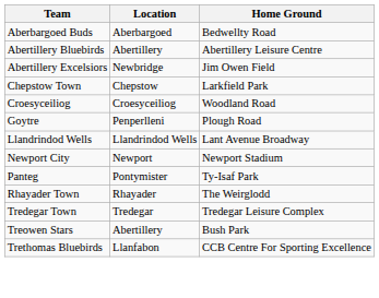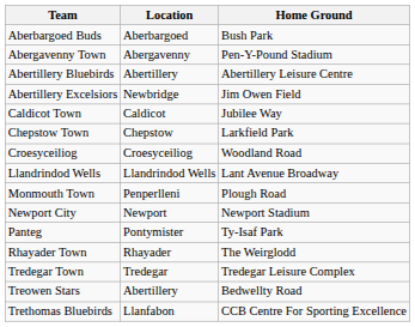 <table class="wikitable sortable">
 <tr>
 <th>Team</th>
 <th>Location</th>
 <th>Home Ground</th>
 </tr>
 <tr>
 <td>Aberbargoed Buds</td>
 <td>Aberbargoed</td>
-<td>Bedwellty Road</td>
+<td>Bush Park</td>
+</tr>
+<tr>
+<td>Abergavenny Town</td>
+<td>Abergavenny</td>
+<td>Pen-Y-Pound Stadium</td>
 </tr>
 <tr>
 <td>Abertillery Bluebirds</td>
 <td>Abertillery</td>
 <td>Abertillery Leisure Centre</td>
 </tr>
 <tr>
 <td>Abertillery Excelsiors</td>
 <td>Newbridge</td>
 <td>Jim Owen Field</td>
 </tr>
 <tr>
+<td>Caldicot Town</td>
+<td>Caldicot</td>
+<td>Jubilee Way</td>
+</tr>
+<tr>
 <td>Chepstow Town</td>
 <td>Chepstow</td>
 <td>Larkfield Park</td>
 </tr>
 <tr>
 <td>Croesyceiliog</td>
 <td>Croesyceiliog</td>
 <td>Woodland Road</td>
 </tr>
 <tr>
-<td>Goytre</td>
-<td>Penperlleni</td>
-<td>Plough Road</td>
-</tr>
-<tr>
 <td>Llandrindod Wells</td>
 <td>Llandrindod Wells</td>
 <td>Lant Avenue Broadway</td>
+</tr>
+<tr>
+<td>Monmouth Town</td>
+<td>Penperlleni</td>
+<td>Plough Road</td>
 </tr>
 <tr>
 <td>Newport City</td>
 <td>Newport</td>
 <td>Newport Stadium</td>
 </tr>
 <tr>
 <td>Panteg</td>
 <td>Pontymister</td>
 <td>Ty-Isaf Park</td>
 </tr>
 <tr>
 <td>Rhayader Town</td>
 <td>Rhayader</td>
 <td>The Weirglodd</td>
 </tr>
 <tr>
 <td>Tredegar Town</td>
 <td>Tredegar</td>
 <td>Tredegar Leisure Complex</td>
 </tr>
 <tr>
 <td>Treowen Stars</td>
 <td>Abertillery</td>
-<td>Bush Park</td>
+<td>Bedwellty Road</td>
 </tr>
 <tr>
 <td>Trethomas Bluebirds</td>
 <td>Llanfabon</td>
 <td>CCB Centre For Sporting Excellence</td>
 </tr>
 </table>
